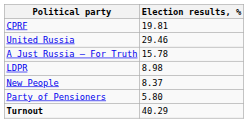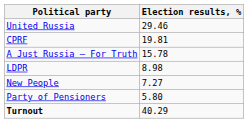 <table class="wikitable">
 <tr>
 <th>Political party</th>
 <th>Election results, %</th>
 </tr>
 <tr>
+<td><a href='#'>United Russia</a></td>
+<td>29.46</td>
+</tr>
+<tr>
 <td><a href='#'>CPRF</a></td>
 <td>19.81</td>
-</tr>
-<tr>
-<td><a href='#'>United Russia</a></td>
-<td>29.46</td>
 </tr>
 <tr>
 <td><a href='#'>A Just Russia — For Truth</a></td>
 <td>15.78</td>
 </tr>
 <tr>
 <td><a href='#'>LDPR</a></td>
 <td>8.98</td>
 </tr>
 <tr>
 <td><a href='#'>New People</a></td>
-<td>8.37</td>
+<td>7.27</td>
 </tr>
 <tr>
 <td><a href='#'>Party of Pensioners</a></td>
 <td>5.80</td>
 </tr>
 <tr>
 <td><strong>Turnout</strong></td>
 <td>40.29</td>
 </tr>
 </table>
